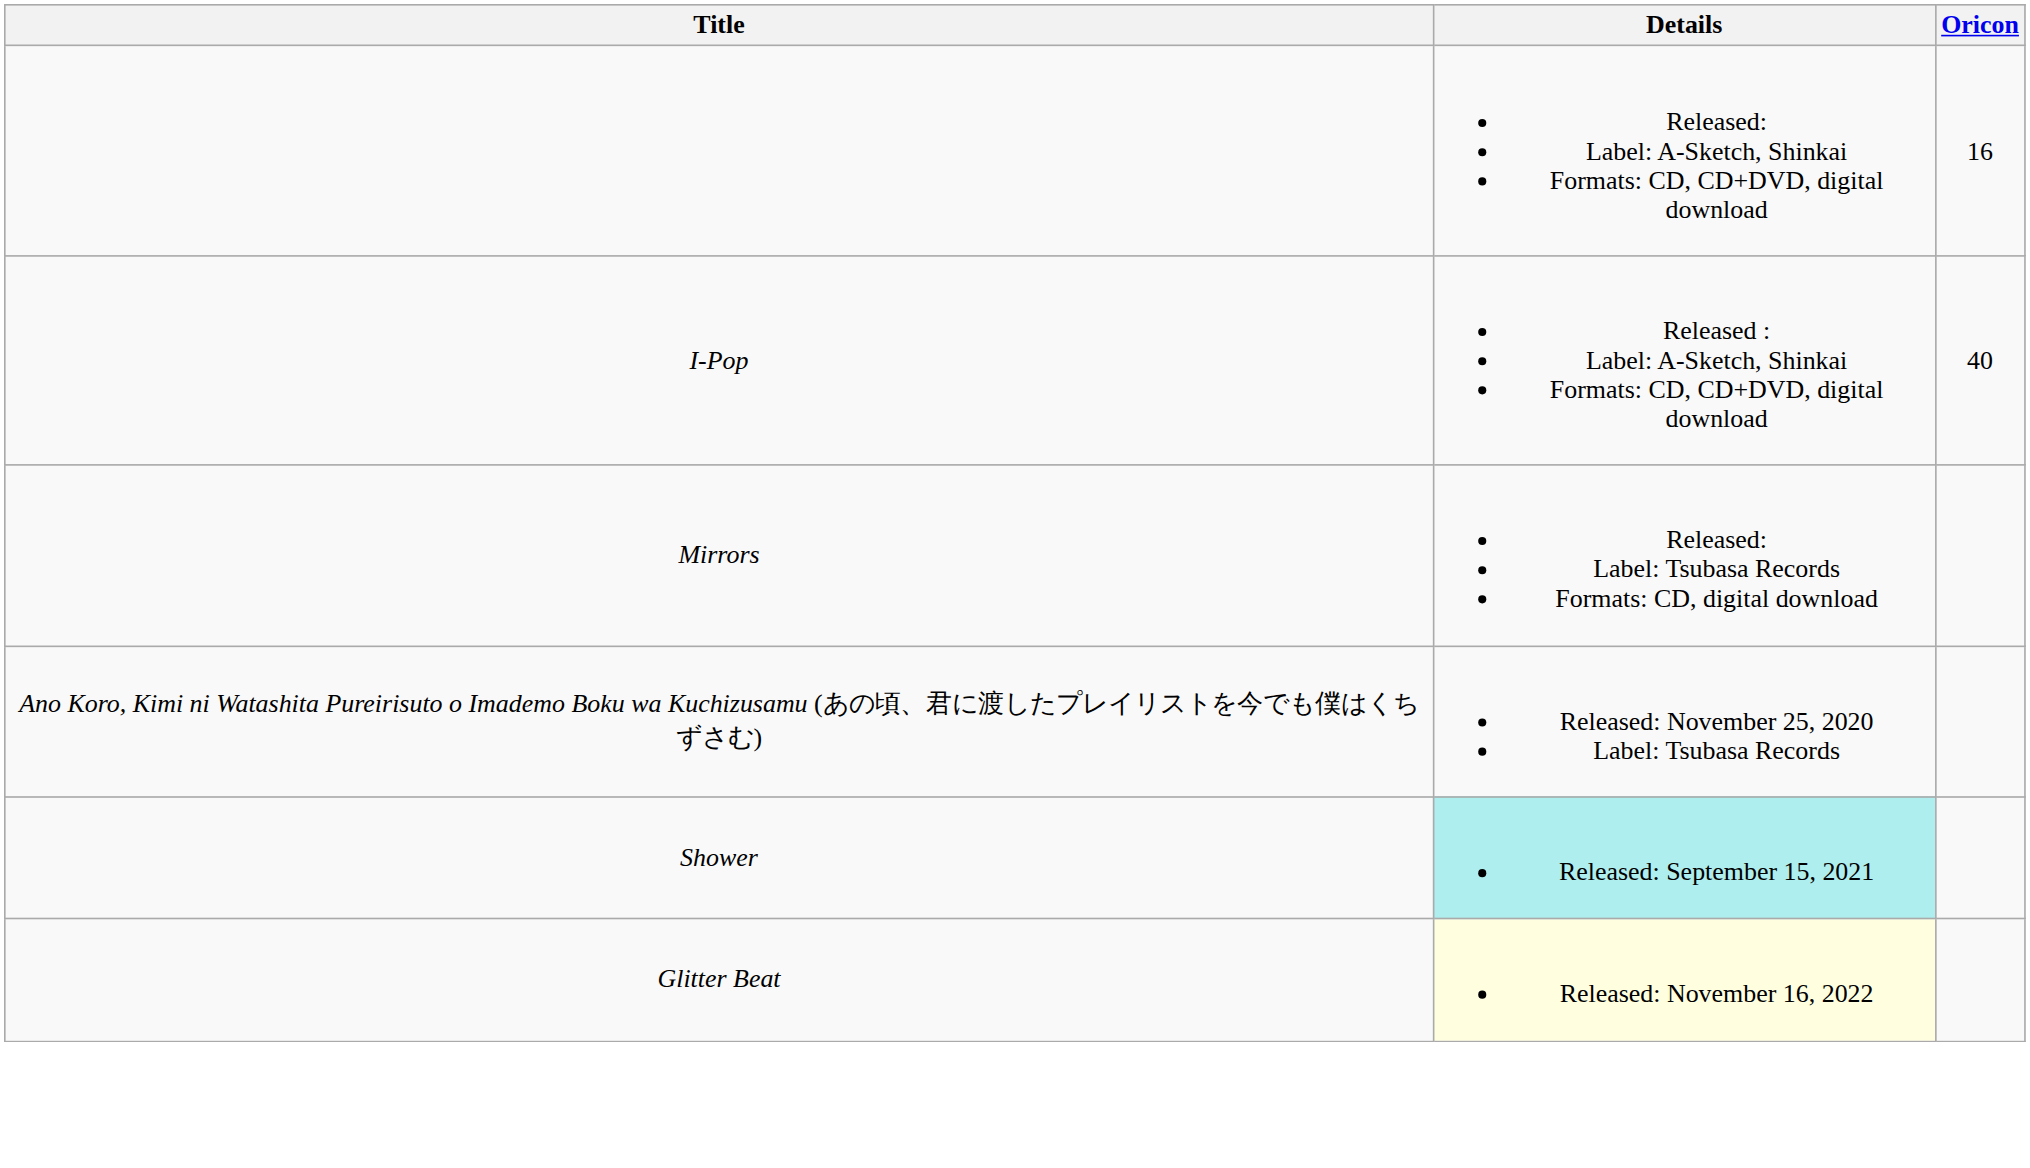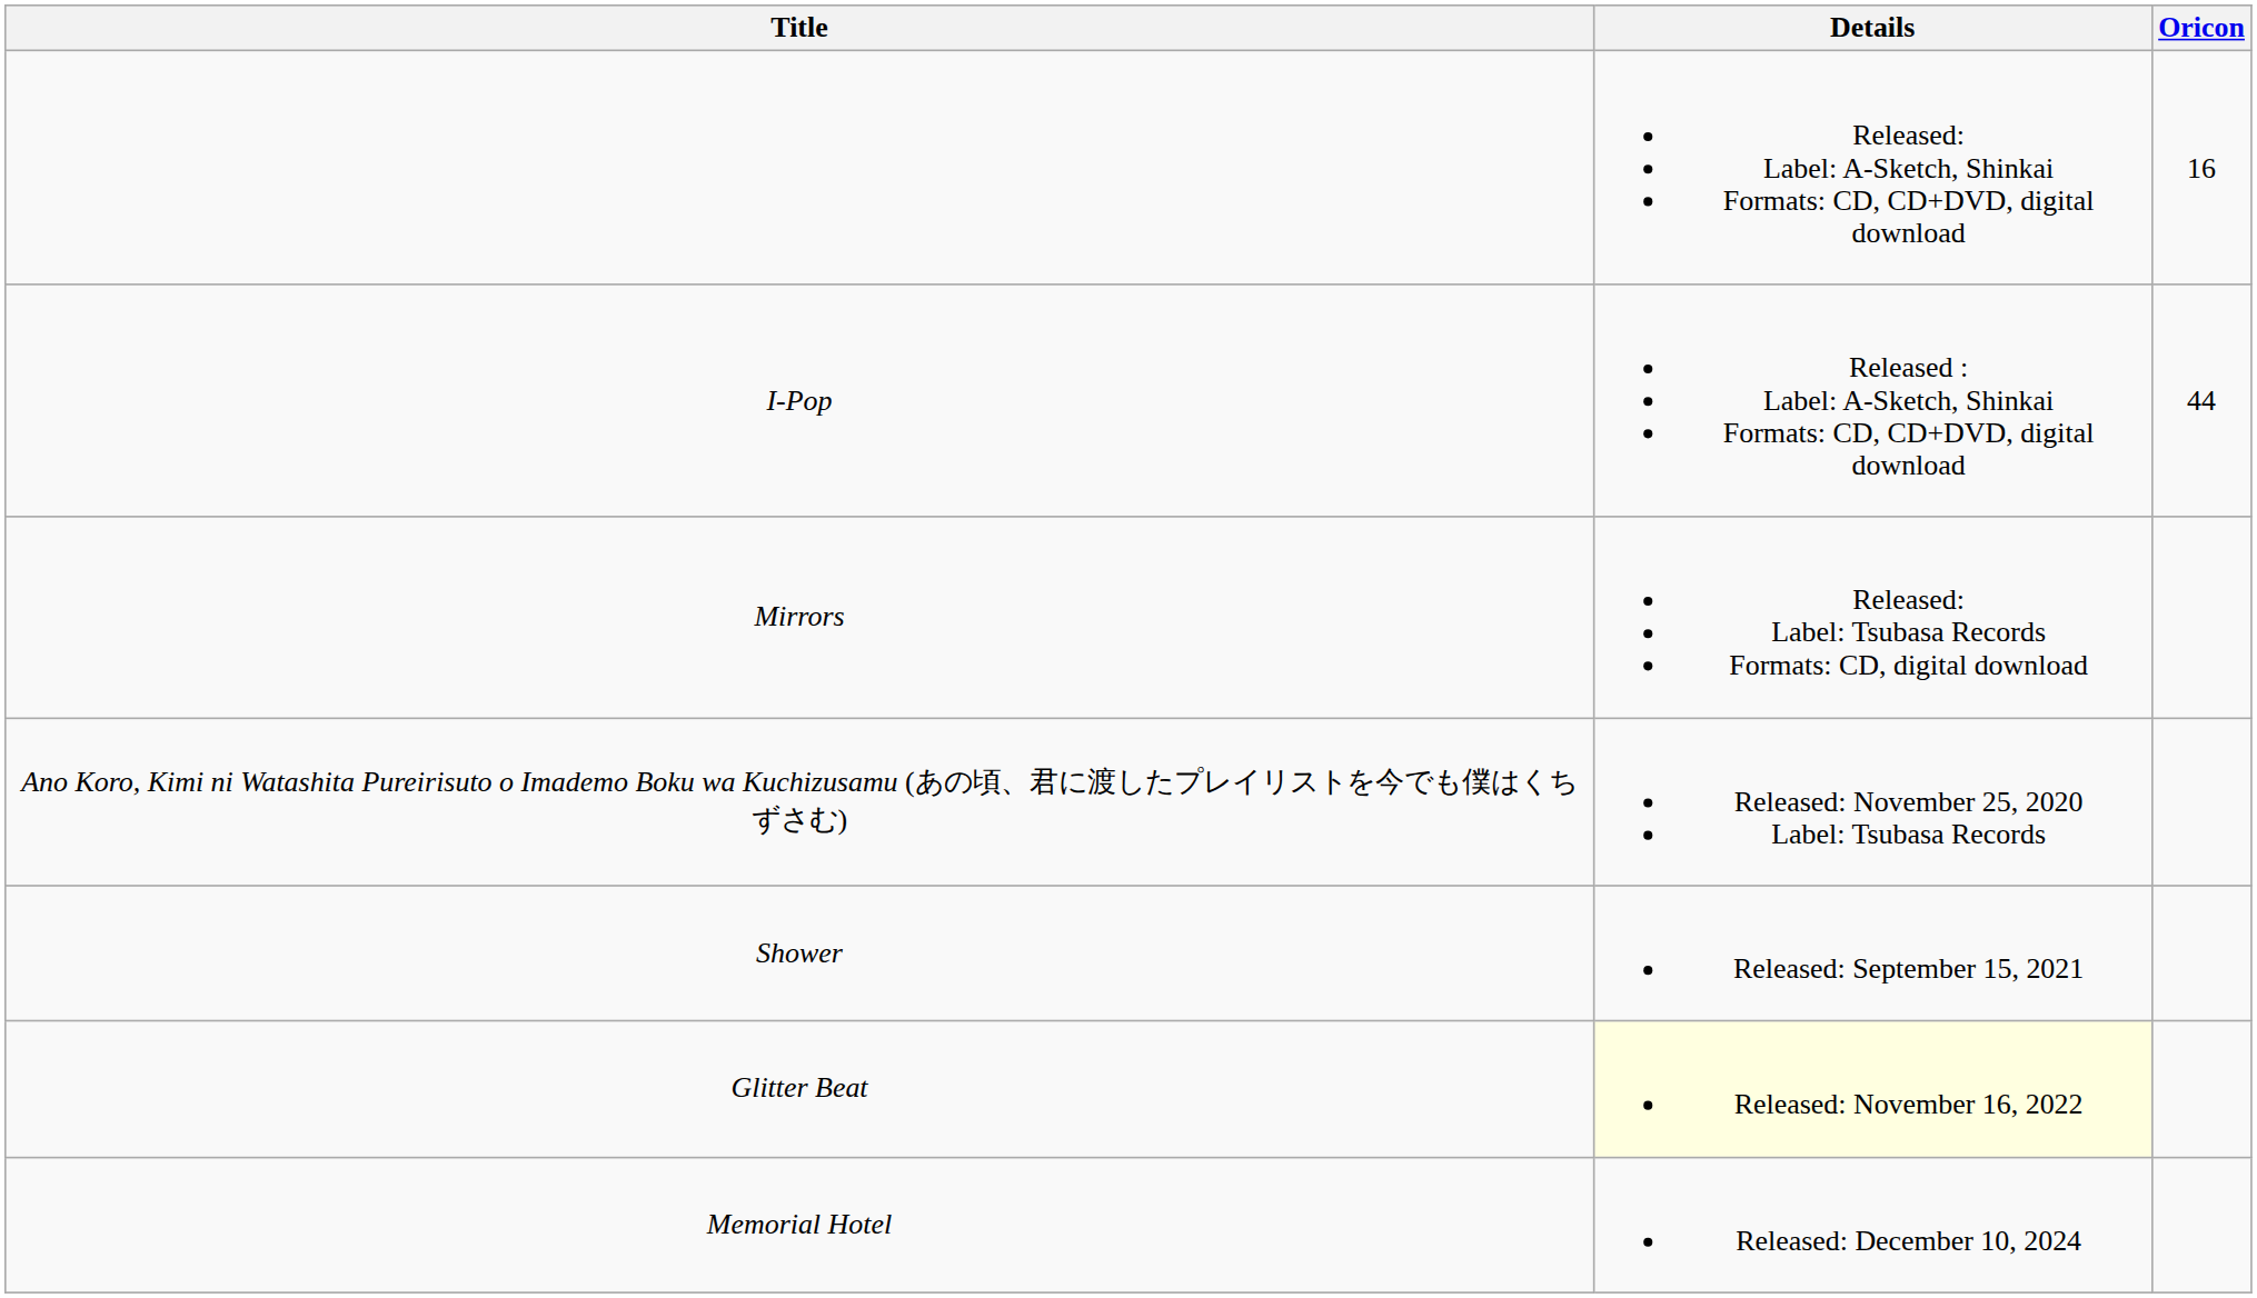 <table class="wikitable " style="text-align:center;">
 <tr>
 <th>Title</th>
 <th>Details</th>
 <th><a href='#'>Oricon</a><br></th>
 </tr>
 <tr>
 <td></td>
 <td><br><ul><li>Released: </li><li>Label: A-Sketch, Shinkai</li><li>Formats: CD, CD+DVD, digital download</li></ul></td>
 <td>16</td>
 </tr>
 <tr>
 <td><em>I-Pop</em></td>
 <td><br><ul><li>Released : </li><li>Label: A-Sketch, Shinkai</li><li>Formats: CD, CD+DVD, digital download</li></ul></td>
-<td>40</td>
+<td>44</td>
 </tr>
 <tr>
 <td><em>Mirrors</em></td>
 <td><br><ul><li>Released: </li><li>Label: Tsubasa Records</li><li>Formats: CD, digital download</li></ul></td>
 <td></td>
 </tr>
 <tr>
 <td><em>Ano Koro, Kimi ni Watashita Pureirisuto o Imademo Boku wa Kuchizusamu</em> (あの頃、君に渡したプレイリストを今でも僕はくちずさむ)</td>
 <td><br><ul><li>Released: November 25, 2020</li><li>Label: Tsubasa Records</li></ul></td>
 <td></td>
 </tr>
 <tr>
 <td><em>Shower</em></td>
-<td style="background: paleturquoise;"><br><ul><li>Released: September 15, 2021</li></ul></td>
+<td><br><ul><li>Released: September 15, 2021</li></ul></td>
 <td></td>
 </tr>
 <tr>
 <td><em>Glitter Beat</em></td>
 <td style="background: lightyellow;"><br><ul><li>Released: November 16, 2022</li></ul></td>
 <td></td>
 </tr>
+<tr>
+<td><em>Memorial Hotel</em></td>
+<td><br><ul><li>Released: December 10, 2024</li></ul></td>
+<td></td>
+</tr>
 </table>
